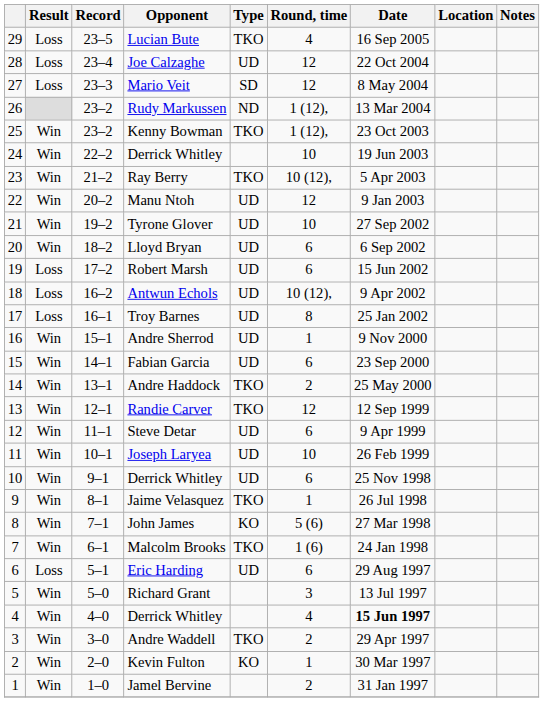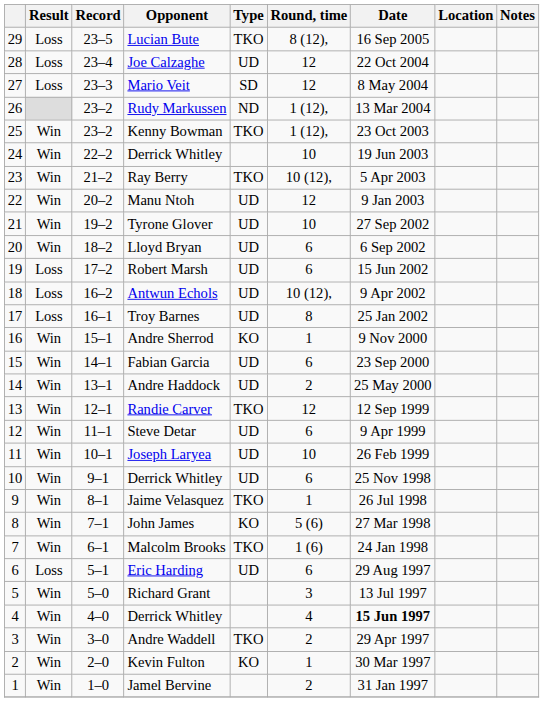 <table class="wikitable" style="text-align:center">
 <tr>
 <th></th>
 <th>Result</th>
 <th>Record</th>
 <th>Opponent</th>
 <th>Type</th>
 <th>Round, time</th>
 <th>Date</th>
 <th>Location</th>
 <th>Notes</th>
 </tr>
 <tr>
 <td>29</td>
 <td>Loss</td>
 <td>23–5 </td>
 <td style="text-align:left;"> <a href='#'>Lucian Bute</a></td>
 <td>TKO</td>
-<td>4</td>
+<td>8 (12), </td>
 <td>16 Sep 2005</td>
 <td style="text-align:left;"></td>
 <td style="text-align:left;"></td>
 </tr>
 <tr>
 <td>28</td>
 <td>Loss</td>
 <td>23–4 </td>
 <td style="text-align:left;"> <a href='#'>Joe Calzaghe</a></td>
 <td>UD</td>
 <td>12</td>
 <td>22 Oct 2004</td>
 <td style="text-align:left;"></td>
 <td style="text-align:left;"></td>
 </tr>
 <tr>
 <td>27</td>
 <td>Loss</td>
 <td>23–3 </td>
 <td style="text-align:left;"> <a href='#'>Mario Veit</a></td>
 <td>SD</td>
 <td>12</td>
 <td>8 May 2004</td>
 <td style="text-align:left;"></td>
 <td style="text-align:left;"></td>
 </tr>
 <tr>
 <td>26</td>
 <td style="background: #DDD"></td>
 <td>23–2 </td>
 <td style="text-align:left;"> <a href='#'>Rudy Markussen</a></td>
 <td>ND</td>
 <td>1 (12), </td>
 <td>13 Mar 2004</td>
 <td style="text-align:left;"></td>
 <td style="text-align:left;"></td>
 </tr>
 <tr>
 <td>25</td>
 <td>Win</td>
 <td>23–2</td>
 <td style="text-align:left;"> Kenny Bowman</td>
 <td>TKO</td>
 <td>1 (12), </td>
 <td>23 Oct 2003</td>
 <td style="text-align:left;"></td>
 <td></td>
 </tr>
 <tr>
 <td>24</td>
 <td>Win</td>
 <td>22–2</td>
 <td style="text-align:left;"> Derrick Whitley</td>
 <td></td>
 <td>10</td>
 <td>19 Jun 2003</td>
 <td style="text-align:left;"></td>
 <td></td>
 </tr>
 <tr>
 <td>23</td>
 <td>Win</td>
 <td>21–2</td>
 <td style="text-align:left;"> Ray Berry</td>
 <td>TKO</td>
 <td>10 (12), </td>
 <td>5 Apr 2003</td>
 <td style="text-align:left;"></td>
 <td style="text-align:left;"></td>
 </tr>
 <tr>
 <td>22</td>
 <td>Win</td>
 <td>20–2</td>
 <td style="text-align:left;"> Manu Ntoh</td>
 <td>UD</td>
 <td>12</td>
 <td>9 Jan 2003</td>
 <td style="text-align:left;"></td>
 <td style="text-align:left;"></td>
 </tr>
 <tr>
 <td>21</td>
 <td>Win</td>
 <td>19–2</td>
 <td style="text-align:left;"> Tyrone Glover</td>
 <td>UD</td>
 <td>10</td>
 <td>27 Sep 2002</td>
 <td style="text-align:left;"></td>
 <td></td>
 </tr>
 <tr>
 <td>20</td>
 <td>Win</td>
 <td>18–2</td>
 <td style="text-align:left;"> Lloyd Bryan</td>
 <td>UD</td>
 <td>6</td>
 <td>6 Sep 2002</td>
 <td style="text-align:left;"></td>
 <td></td>
 </tr>
 <tr>
 <td>19</td>
 <td>Loss</td>
 <td>17–2</td>
 <td style="text-align:left;"> Robert Marsh</td>
 <td>UD</td>
 <td>6</td>
 <td>15 Jun 2002</td>
 <td style="text-align:left;"></td>
 <td></td>
 </tr>
 <tr>
 <td>18</td>
 <td>Loss</td>
 <td>16–2</td>
 <td style="text-align:left;"> <a href='#'>Antwun Echols</a></td>
 <td>UD</td>
 <td>10 (12), </td>
 <td>9 Apr 2002</td>
 <td style="text-align:left;"></td>
 <td style="text-align:left;"></td>
 </tr>
 <tr>
 <td>17</td>
 <td>Loss</td>
 <td>16–1</td>
 <td style="text-align:left;"> Troy Barnes</td>
 <td>UD</td>
 <td>8</td>
 <td>25 Jan 2002</td>
 <td style="text-align:left;"></td>
 <td></td>
 </tr>
 <tr>
 <td>16</td>
 <td>Win</td>
 <td>15–1</td>
 <td style="text-align:left;"> Andre Sherrod</td>
-<td>UD</td>
+<td>KO</td>
 <td>1</td>
 <td>9 Nov 2000</td>
 <td style="text-align:left;"></td>
 <td></td>
 </tr>
 <tr>
 <td>15</td>
 <td>Win</td>
 <td>14–1</td>
 <td style="text-align:left;"> Fabian Garcia</td>
 <td>UD</td>
 <td>6</td>
 <td>23 Sep 2000</td>
 <td style="text-align:left;"></td>
 <td></td>
 </tr>
 <tr>
 <td>14</td>
 <td>Win</td>
 <td>13–1</td>
 <td style="text-align:left;"> Andre Haddock</td>
-<td>TKO</td>
+<td>UD</td>
 <td>2</td>
 <td>25 May 2000</td>
 <td style="text-align:left;"></td>
 <td></td>
 </tr>
 <tr>
 <td>13</td>
 <td>Win</td>
 <td>12–1</td>
 <td style="text-align:left;"> <a href='#'>Randie Carver</a></td>
 <td>TKO</td>
 <td>12</td>
 <td>12 Sep 1999</td>
 <td style="text-align:left;"></td>
 <td style="text-align:left;"></td>
 </tr>
 <tr>
 <td>12</td>
 <td>Win</td>
 <td>11–1</td>
 <td style="text-align:left;"> Steve Detar</td>
 <td>UD</td>
 <td>6</td>
 <td>9 Apr 1999</td>
 <td style="text-align:left;"></td>
 <td></td>
 </tr>
 <tr>
 <td>11</td>
 <td>Win</td>
 <td>10–1</td>
 <td style="text-align:left;"> <a href='#'>Joseph Laryea</a></td>
 <td>UD</td>
 <td>10</td>
 <td>26 Feb 1999</td>
 <td style="text-align:left;"></td>
 <td></td>
 </tr>
 <tr>
 <td>10</td>
 <td>Win</td>
 <td>9–1</td>
 <td style="text-align:left;"> Derrick Whitley</td>
 <td>UD</td>
 <td>6</td>
 <td>25 Nov 1998</td>
 <td style="text-align:left;"></td>
 <td></td>
 </tr>
 <tr>
 <td>9</td>
 <td>Win</td>
 <td>8–1</td>
 <td style="text-align:left;"> Jaime Velasquez</td>
 <td>TKO</td>
 <td>1</td>
 <td>26 Jul 1998</td>
 <td style="text-align:left;"></td>
 <td></td>
 </tr>
 <tr>
 <td>8</td>
 <td>Win</td>
 <td>7–1</td>
 <td style="text-align:left;"> John James</td>
 <td>KO</td>
 <td>5 (6)</td>
 <td>27 Mar 1998</td>
 <td style="text-align:left;"></td>
 <td></td>
 </tr>
 <tr>
 <td>7</td>
 <td>Win</td>
 <td>6–1</td>
 <td style="text-align:left;"> Malcolm Brooks</td>
 <td>TKO</td>
 <td>1 (6)</td>
 <td>24 Jan 1998</td>
 <td style="text-align:left;"></td>
 <td></td>
 </tr>
 <tr>
 <td>6</td>
 <td>Loss</td>
 <td>5–1</td>
 <td style="text-align:left;"> <a href='#'>Eric Harding</a></td>
 <td>UD</td>
 <td>6</td>
 <td>29 Aug 1997</td>
 <td style="text-align:left;"></td>
 <td></td>
 </tr>
 <tr>
 <td>5</td>
 <td>Win</td>
 <td>5–0</td>
 <td style="text-align:left;"> Richard Grant</td>
 <td></td>
 <td>3</td>
 <td>13 Jul 1997</td>
 <td style="text-align:left;"></td>
 <td></td>
 </tr>
 <tr>
 <td>4</td>
 <td>Win</td>
 <td>4–0</td>
 <td style="text-align:left;"> Derrick Whitley</td>
 <td></td>
 <td>4</td>
 <td><strong>15 Jun 1997</strong></td>
 <td style="text-align:left;"></td>
 <td></td>
 </tr>
 <tr>
 <td>3</td>
 <td>Win</td>
 <td>3–0</td>
 <td style="text-align:left;"> Andre Waddell</td>
 <td>TKO</td>
 <td>2</td>
 <td>29 Apr 1997</td>
 <td style="text-align:left;"></td>
 <td></td>
 </tr>
 <tr>
 <td>2</td>
 <td>Win</td>
 <td>2–0</td>
 <td style="text-align:left;"> Kevin Fulton</td>
 <td>KO</td>
 <td>1</td>
 <td>30 Mar 1997</td>
 <td style="text-align:left;"></td>
 <td></td>
 </tr>
 <tr>
 <td>1</td>
 <td>Win</td>
 <td>1–0</td>
 <td style="text-align:left;"> Jamel Bervine</td>
 <td></td>
 <td>2</td>
 <td>31 Jan 1997</td>
 <td style="text-align:left;"></td>
 <td></td>
 </tr>
 <tr>
 </tr>
 </table>
